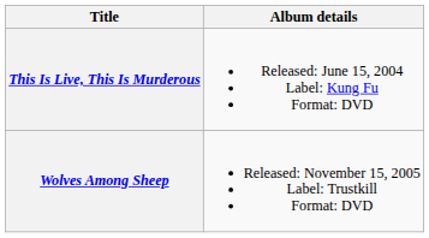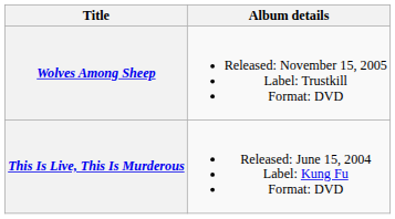 <table class="wikitable plainrowheaders" style="text-align:center;" border="1">
 <tr>
 <th scope="col">Title</th>
 <th scope="col">Album details</th>
 </tr>
 <tr>
+<th scope="row"><em><a href='#'>Wolves Among Sheep</a></em></th>
+<td><br><ul><li>Released: November 15, 2005</li><li>Label: Trustkill</li><li>Format: DVD</li></ul></td>
+</tr>
+<tr>
 <th scope="row"><em><a href='#'>This Is Live, This Is Murderous</a></em></th>
 <td><br><ul><li>Released: June 15, 2004</li><li>Label: <a href='#'>Kung Fu</a></li><li>Format: DVD</li></ul></td>
 </tr>
-<tr>
-<th scope="row"><em><a href='#'>Wolves Among Sheep</a></em></th>
-<td><br><ul><li>Released: November 15, 2005</li><li>Label: Trustkill</li><li>Format: DVD</li></ul></td>
-</tr>
 </table>
